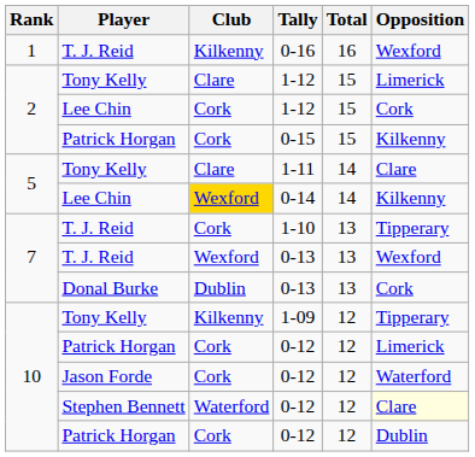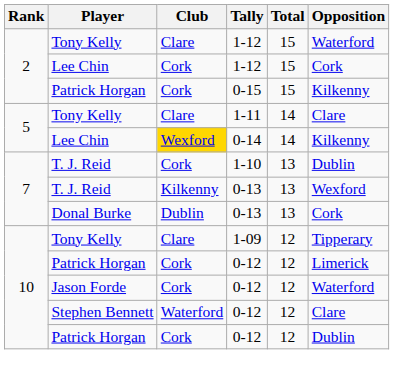 <table class="wikitable">
 <tr>
 <th>Rank</th>
 <th>Player</th>
 <th>Club</th>
 <th>Tally</th>
 <th>Total</th>
 <th>Opposition</th>
 </tr>
 <tr>
-<td rowspan="1" style="text-align:center;">1</td>
-<td><a href='#'>T. J. Reid</a></td>
-<td><a href='#'>Kilkenny</a></td>
-<td align=center>0-16</td>
-<td align=center>16</td>
-<td><a href='#'>Wexford</a></td>
-</tr>
-<tr>
 <td rowspan="3" style="text-align:center;">2</td>
 <td><a href='#'>Tony Kelly</a></td>
 <td><a href='#'>Clare</a></td>
 <td align=center>1-12</td>
 <td align=center>15</td>
-<td><a href='#'>Limerick</a></td>
+<td><a href='#'>Waterford</a></td>
 </tr>
 <tr>
 <td><a href='#'>Lee Chin</a></td>
 <td><a href='#'>Cork</a></td>
 <td align=center>1-12</td>
 <td align=center>15</td>
 <td><a href='#'>Cork</a></td>
 </tr>
 <tr>
 <td><a href='#'>Patrick Horgan</a></td>
 <td><a href='#'>Cork</a></td>
 <td align=center>0-15</td>
 <td align=center>15</td>
 <td><a href='#'>Kilkenny</a></td>
 </tr>
 <tr>
 <td rowspan="2" style="text-align:center;">5</td>
 <td><a href='#'>Tony Kelly</a></td>
 <td><a href='#'>Clare</a></td>
 <td align=center>1-11</td>
 <td align=center>14</td>
 <td><a href='#'>Clare</a></td>
 </tr>
 <tr>
 <td><a href='#'>Lee Chin</a></td>
 <td style="background: gold;"><a href='#'>Wexford</a></td>
 <td align=center>0-14</td>
 <td align=center>14</td>
 <td><a href='#'>Kilkenny</a></td>
 </tr>
 <tr>
 <td rowspan="3" style="text-align:center;">7</td>
 <td><a href='#'>T. J. Reid</a></td>
 <td><a href='#'>Cork</a></td>
 <td align=center>1-10</td>
 <td align=center>13</td>
-<td><a href='#'>Tipperary</a></td>
+<td><a href='#'>Dublin</a></td>
 </tr>
 <tr>
 <td><a href='#'>T. J. Reid</a></td>
-<td><a href='#'>Wexford</a></td>
+<td><a href='#'>Kilkenny</a></td>
 <td align=center>0-13</td>
 <td align=center>13</td>
 <td><a href='#'>Wexford</a></td>
 </tr>
 <tr>
 <td><a href='#'>Donal Burke</a></td>
 <td><a href='#'>Dublin</a></td>
 <td align=center>0-13</td>
 <td align=center>13</td>
 <td><a href='#'>Cork</a></td>
 </tr>
 <tr>
 <td rowspan="5" style="text-align:center;">10</td>
 <td><a href='#'>Tony Kelly</a></td>
-<td><a href='#'>Kilkenny</a></td>
+<td><a href='#'>Clare</a></td>
 <td align=center>1-09</td>
 <td align=center>12</td>
 <td><a href='#'>Tipperary</a></td>
 </tr>
 <tr>
 <td><a href='#'>Patrick Horgan</a></td>
 <td><a href='#'>Cork</a></td>
 <td align=center>0-12</td>
 <td align=center>12</td>
 <td><a href='#'>Limerick</a></td>
 </tr>
 <tr>
 <td><a href='#'>Jason Forde</a></td>
 <td><a href='#'>Cork</a></td>
 <td align=center>0-12</td>
 <td align=center>12</td>
 <td><a href='#'>Waterford</a></td>
 </tr>
 <tr>
 <td><a href='#'>Stephen Bennett</a></td>
 <td><a href='#'>Waterford</a></td>
 <td align=center>0-12</td>
 <td align=center>12</td>
-<td style="background: lightyellow;"><a href='#'>Clare</a></td>
+<td><a href='#'>Clare</a></td>
 </tr>
 <tr>
 <td><a href='#'>Patrick Horgan</a></td>
 <td><a href='#'>Cork</a></td>
 <td align=center>0-12</td>
 <td align=center>12</td>
 <td><a href='#'>Dublin</a></td>
 </tr>
 </table>
